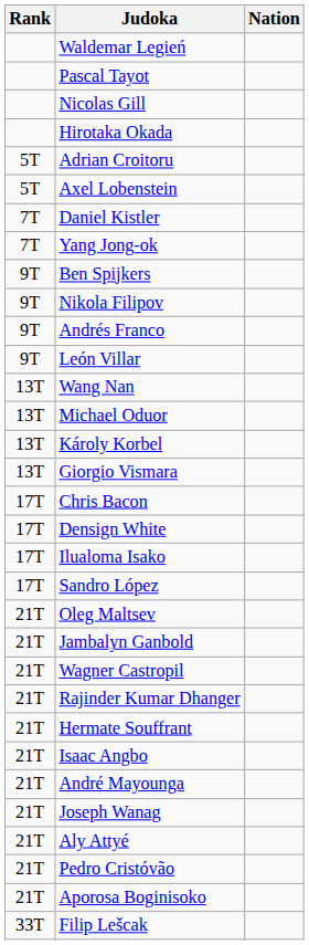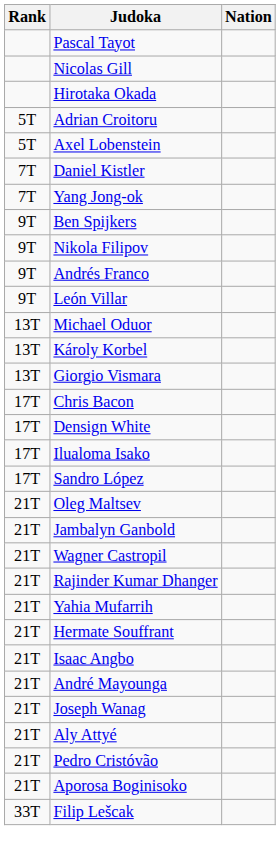 <table class="wikitable sortable" style="text-align:center">
 <tr>
 <th>Rank</th>
 <th>Judoka</th>
 <th>Nation</th>
-</tr>
-<tr>
-<td></td>
-<td align="left"><a href='#'>Waldemar Legień</a></td>
-<td align="left"></td>
 </tr>
 <tr>
 <td></td>
 <td align="left"><a href='#'>Pascal Tayot</a></td>
 <td align="left"></td>
 </tr>
 <tr>
 <td></td>
 <td align="left"><a href='#'>Nicolas Gill</a></td>
 <td align="left"></td>
 </tr>
 <tr>
 <td></td>
 <td align="left"><a href='#'>Hirotaka Okada</a></td>
 <td align="left"></td>
 </tr>
 <tr>
 <td>5T</td>
 <td align="left"><a href='#'>Adrian Croitoru</a></td>
 <td align="left"></td>
 </tr>
 <tr>
 <td>5T</td>
 <td align="left"><a href='#'>Axel Lobenstein</a></td>
 <td align="left"></td>
 </tr>
 <tr>
 <td>7T</td>
 <td align="left"><a href='#'>Daniel Kistler</a></td>
 <td align="left"></td>
 </tr>
 <tr>
 <td>7T</td>
 <td align="left"><a href='#'>Yang Jong-ok</a></td>
 <td align="left"></td>
 </tr>
 <tr>
 <td>9T</td>
 <td align="left"><a href='#'>Ben Spijkers</a></td>
 <td align="left"></td>
 </tr>
 <tr>
 <td>9T</td>
 <td align="left"><a href='#'>Nikola Filipov</a></td>
 <td align="left"></td>
 </tr>
 <tr>
 <td>9T</td>
 <td align="left"><a href='#'>Andrés Franco</a></td>
 <td align="left"></td>
 </tr>
 <tr>
 <td>9T</td>
 <td align="left"><a href='#'>León Villar</a></td>
-<td align="left"></td>
-</tr>
-<tr>
-<td>13T</td>
-<td align="left"><a href='#'>Wang Nan</a></td>
 <td align="left"></td>
 </tr>
 <tr>
 <td>13T</td>
 <td align="left"><a href='#'>Michael Oduor</a></td>
 <td align="left"></td>
 </tr>
 <tr>
 <td>13T</td>
 <td align="left"><a href='#'>Károly Korbel</a></td>
 <td align="left"></td>
 </tr>
 <tr>
 <td>13T</td>
 <td align="left"><a href='#'>Giorgio Vismara</a></td>
 <td align="left"></td>
 </tr>
 <tr>
 <td>17T</td>
 <td align="left"><a href='#'>Chris Bacon</a></td>
 <td align="left"></td>
 </tr>
 <tr>
 <td>17T</td>
 <td align="left"><a href='#'>Densign White</a></td>
 <td align="left"></td>
 </tr>
 <tr>
 <td>17T</td>
 <td align="left"><a href='#'>Ilualoma Isako</a></td>
 <td align="left"></td>
 </tr>
 <tr>
 <td>17T</td>
 <td align="left"><a href='#'>Sandro López</a></td>
 <td align="left"></td>
 </tr>
 <tr>
 <td>21T</td>
 <td align="left"><a href='#'>Oleg Maltsev</a></td>
 <td align="left"></td>
 </tr>
 <tr>
 <td>21T</td>
 <td align="left"><a href='#'>Jambalyn Ganbold</a></td>
 <td align="left"></td>
 </tr>
 <tr>
 <td>21T</td>
 <td align="left"><a href='#'>Wagner Castropil</a></td>
 <td align="left"></td>
 </tr>
 <tr>
 <td>21T</td>
 <td align="left"><a href='#'>Rajinder Kumar Dhanger</a></td>
 <td align="left"></td>
 </tr>
 <tr>
 <td>21T</td>
+<td align="left"><a href='#'>Yahia Mufarrih</a></td>
+<td align="left"></td>
+</tr>
+<tr>
+<td>21T</td>
 <td align="left"><a href='#'>Hermate Souffrant</a></td>
 <td align="left"></td>
 </tr>
 <tr>
 <td>21T</td>
 <td align="left"><a href='#'>Isaac Angbo</a></td>
 <td align="left"></td>
 </tr>
 <tr>
 <td>21T</td>
 <td align="left"><a href='#'>André Mayounga</a></td>
 <td align="left"></td>
 </tr>
 <tr>
 <td>21T</td>
 <td align="left"><a href='#'>Joseph Wanag</a></td>
 <td align="left"></td>
 </tr>
 <tr>
 <td>21T</td>
 <td align="left"><a href='#'>Aly Attyé</a></td>
 <td align="left"></td>
 </tr>
 <tr>
 <td>21T</td>
 <td align="left"><a href='#'>Pedro Cristóvão</a></td>
 <td align="left"></td>
 </tr>
 <tr>
 <td>21T</td>
 <td align="left"><a href='#'>Aporosa Boginisoko</a></td>
 <td align="left"></td>
 </tr>
 <tr>
 <td>33T</td>
 <td align="left"><a href='#'>Filip Lešcak</a></td>
 <td align="left"></td>
 </tr>
 </table>
